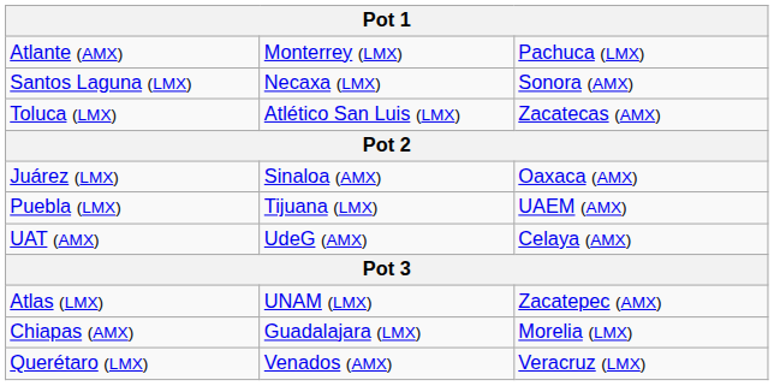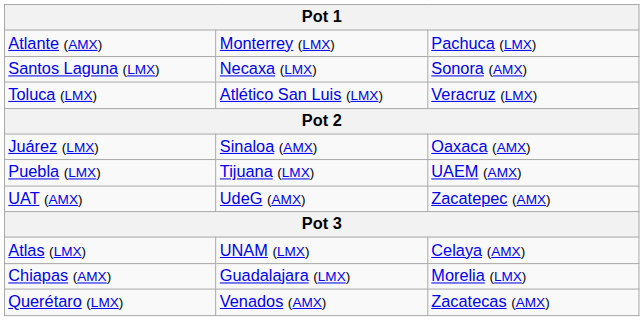 <table class="wikitable">
 <tr>
 <th colspan=5>Pot 1</th>
 </tr>
 <tr>
 <td width=200><a href='#'>Atlante</a> <small>(<a href='#'>AMX</a>)</small></td>
 <td width=200><a href='#'>Monterrey</a> <small>(<a href='#'>LMX</a>)</small></td>
 <td><a href='#'>Pachuca</a> <small>(<a href='#'>LMX</a>)</small></td>
 </tr>
 <tr>
 <td><a href='#'>Santos Laguna</a> <small>(<a href='#'>LMX</a>)</small></td>
 <td><a href='#'>Necaxa</a> <small>(<a href='#'>LMX</a>)</small></td>
 <td><a href='#'>Sonora</a> <small>(<a href='#'>AMX</a>)</small></td>
 </tr>
 <tr>
 <td><a href='#'>Toluca</a> <small>(<a href='#'>LMX</a>)</small></td>
 <td><a href='#'>Atlético San Luis</a> <small>(<a href='#'>LMX</a>)</small></td>
-<td><a href='#'>Zacatecas</a> <small>(<a href='#'>AMX</a>)</small></td>
+<td><a href='#'>Veracruz</a> <small>(<a href='#'>LMX</a>)</small></td>
 </tr>
 <tr>
 <th colspan=5>Pot 2</th>
 </tr>
 <tr>
 <td width=200><a href='#'>Juárez</a> <small>(<a href='#'>LMX</a>)</small></td>
 <td><a href='#'>Sinaloa</a> <small>(<a href='#'>AMX</a>)</small></td>
 <td><a href='#'>Oaxaca</a> <small>(<a href='#'>AMX</a>)</small></td>
 </tr>
 <tr>
 <td><a href='#'>Puebla</a> <small>(<a href='#'>LMX</a>)</small></td>
 <td><a href='#'>Tijuana</a> <small>(<a href='#'>LMX</a>)</small></td>
 <td><a href='#'>UAEM</a> <small>(<a href='#'>AMX</a>)</small></td>
 </tr>
 <tr>
 <td><a href='#'>UAT</a> <small>(<a href='#'>AMX</a>)</small></td>
 <td><a href='#'>UdeG</a> <small>(<a href='#'>AMX</a>)</small></td>
-<td><a href='#'>Celaya</a> <small>(<a href='#'>AMX</a>)</small></td>
+<td><a href='#'>Zacatepec</a> <small>(<a href='#'>AMX</a>)</small></td>
 </tr>
 <tr>
 <th colspan=5>Pot 3</th>
 </tr>
 <tr>
 <td><a href='#'>Atlas</a> <small>(<a href='#'>LMX</a>)</small></td>
 <td><a href='#'>UNAM</a> <small>(<a href='#'>LMX</a>)</small></td>
-<td><a href='#'>Zacatepec</a> <small>(<a href='#'>AMX</a>)</small></td>
+<td><a href='#'>Celaya</a> <small>(<a href='#'>AMX</a>)</small></td>
 </tr>
 <tr>
 <td><a href='#'>Chiapas</a> <small>(<a href='#'>AMX</a>)</small></td>
 <td><a href='#'>Guadalajara</a> <small>(<a href='#'>LMX</a>)</small></td>
 <td width=200><a href='#'>Morelia</a> <small>(<a href='#'>LMX</a>)</small></td>
 </tr>
 <tr>
 <td><a href='#'>Querétaro</a> <small>(<a href='#'>LMX</a>)</small></td>
 <td><a href='#'>Venados</a> <small>(<a href='#'>AMX</a>)</small></td>
-<td><a href='#'>Veracruz</a> <small>(<a href='#'>LMX</a>)</small></td>
+<td><a href='#'>Zacatecas</a> <small>(<a href='#'>AMX</a>)</small></td>
 </tr>
 </table>
